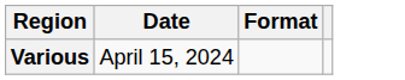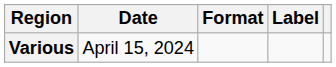 <table class="wikitable plainrowheaders">
 <tr>
 <th scope="col">Region</th>
 <th scope="col">Date</th>
 <th scope="col">Format</th>
+<th scope="col">Label</th>
 <th></th>
 </tr>
 <tr>
 <th scope="row">Various</th>
 <td>April 15, 2024</td>
 <td></td>
 <td></td>
+<td></td>
 </tr>
 </table>
